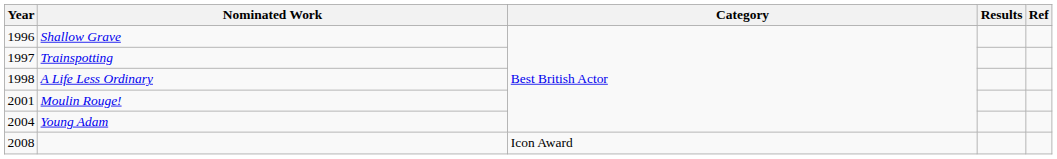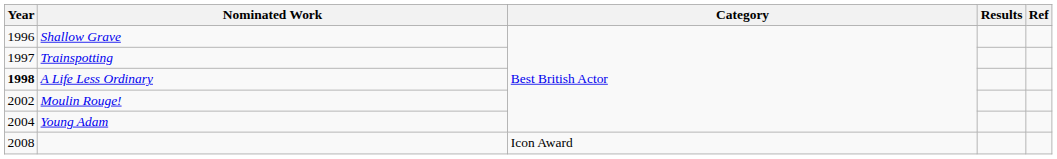 <table class="wikitable">
 <tr>
 <th scope="col" style="width:1em;">Year</th>
 <th scope="col" style="width:35em;">Nominated Work</th>
 <th scope="col" style="width:35em;">Category</th>
 <th scope="col" style="width:1em;">Results</th>
 <th scope="col" style="width:1em;">Ref</th>
 </tr>
 <tr>
 <td>1996</td>
 <td><em><a href='#'>Shallow Grave</a></em></td>
 <td rowspan="5"><a href='#'>Best British Actor</a></td>
 <td></td>
 <td></td>
 </tr>
 <tr>
 <td>1997</td>
 <td><em><a href='#'>Trainspotting</a></em></td>
 <td></td>
 <td></td>
 </tr>
 <tr>
-<td>1998</td>
+<td><strong>1998</strong></td>
 <td><em><a href='#'>A Life Less Ordinary</a></em></td>
 <td></td>
 <td></td>
 </tr>
 <tr>
-<td>2001</td>
+<td>2002</td>
 <td><em><a href='#'>Moulin Rouge!</a></em></td>
 <td></td>
 <td></td>
 </tr>
 <tr>
 <td>2004</td>
 <td><em><a href='#'>Young Adam</a></em></td>
 <td></td>
 <td></td>
 </tr>
 <tr>
 <td>2008</td>
 <td></td>
 <td>Icon Award</td>
 <td></td>
 <td></td>
 </tr>
 </table>
